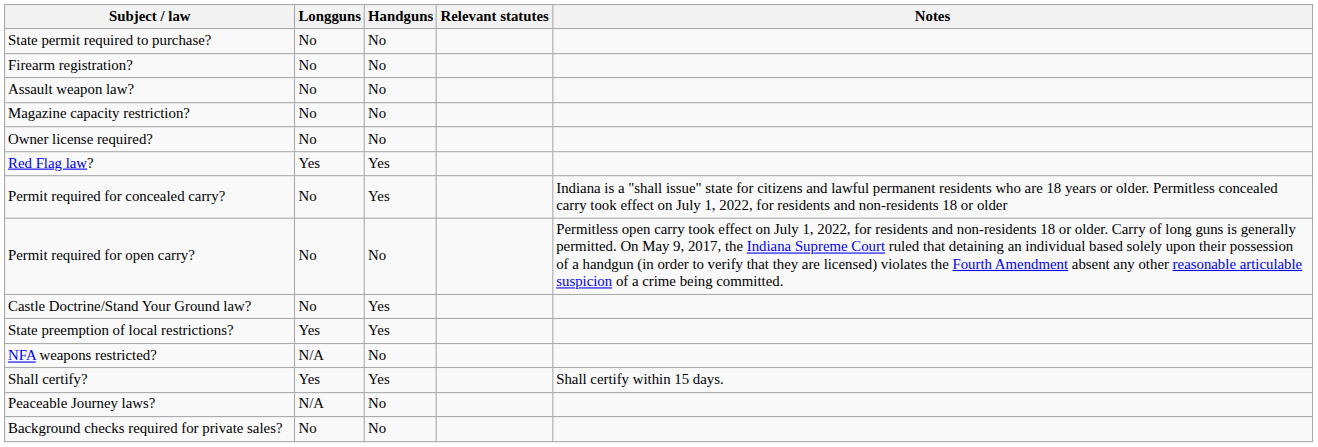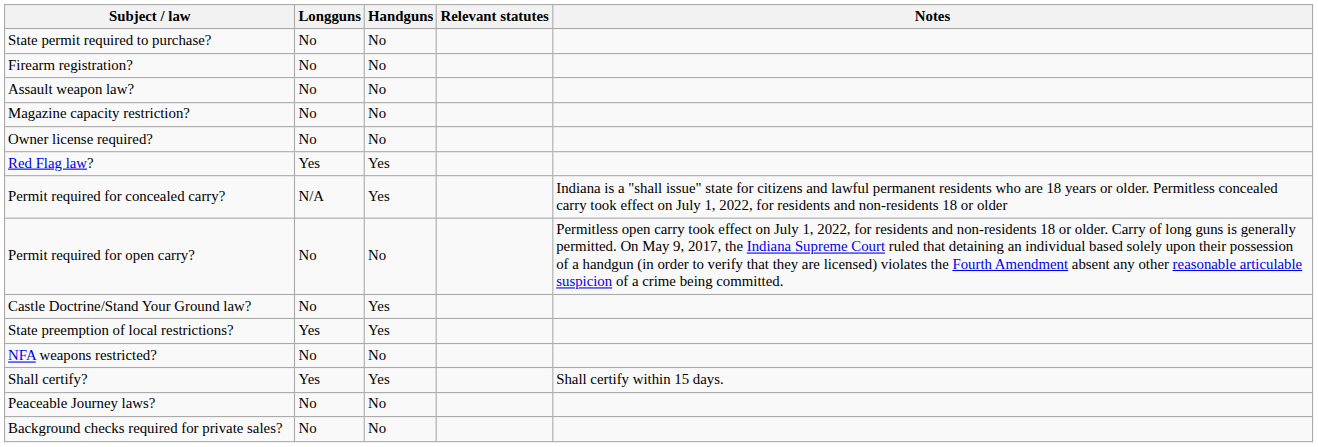 <table class="wikitable" style="font-size:85%; width:95%;">
 <tr>
 <th scope="col" style="width:260px;">Subject / law</th>
 <th scope="col" style="width:50px;">Longguns</th>
 <th scope="col" style="width:50px;">Handguns</th>
 <th scope="col" style="width:100px;">Relevant statutes</th>
 <th>Notes</th>
 </tr>
 <tr>
 <td>State permit required to purchase?</td>
 <td>No</td>
 <td>No</td>
 <td></td>
 <td></td>
 </tr>
 <tr>
 <td>Firearm registration?</td>
 <td>No</td>
 <td>No</td>
 <td></td>
 <td></td>
 </tr>
 <tr>
 <td>Assault weapon law?</td>
 <td>No</td>
 <td>No</td>
 <td></td>
 <td></td>
 </tr>
 <tr>
 <td>Magazine capacity restriction?</td>
 <td>No</td>
 <td>No</td>
 <td></td>
 <td></td>
 </tr>
 <tr>
 <td>Owner license required?</td>
 <td>No</td>
 <td>No</td>
 <td></td>
 <td></td>
 </tr>
 <tr>
 <td><a href='#'>Red Flag law</a>?</td>
 <td>Yes</td>
 <td>Yes</td>
 <td></td>
 <td></td>
 </tr>
 <tr>
 <td>Permit required for concealed carry?</td>
-<td>No</td>
+<td>N/A</td>
 <td>Yes</td>
 <td><br><br></td>
 <td>Indiana is a "shall issue" state for citizens and lawful permanent residents who are 18 years or older. Permitless concealed carry took effect on July 1, 2022, for residents and non-residents 18 or older</td>
 </tr>
 <tr>
 <td>Permit required for open carry?</td>
 <td>No</td>
 <td>No</td>
 <td><br></td>
 <td>Permitless open carry took effect on July 1, 2022, for residents and non-residents 18 or older. Carry of long guns is generally permitted. On May 9, 2017, the <a href='#'>Indiana Supreme Court</a> ruled that detaining an individual based solely upon their possession of a handgun (in order to verify that they are licensed) violates the <a href='#'>Fourth Amendment</a> absent any other <a href='#'>reasonable articulable suspicion</a> of a crime being committed.</td>
 </tr>
 <tr>
 <td>Castle Doctrine/Stand Your Ground law?</td>
 <td>No</td>
 <td>Yes</td>
 <td></td>
 <td></td>
 </tr>
 <tr>
 <td>State preemption of local restrictions?</td>
 <td>Yes</td>
 <td>Yes</td>
 <td></td>
 <td></td>
 </tr>
 <tr>
 <td><a href='#'>NFA</a> weapons restricted?</td>
-<td>N/A</td>
+<td>No</td>
 <td>No</td>
 <td></td>
 <td></td>
 </tr>
 <tr>
 <td>Shall certify?</td>
 <td>Yes</td>
 <td>Yes</td>
 <td></td>
 <td>Shall certify within 15 days.</td>
 </tr>
 <tr>
 <td>Peaceable Journey laws?</td>
-<td>N/A</td>
+<td>No</td>
 <td>No</td>
 <td></td>
 <td></td>
 </tr>
 <tr>
 <td>Background checks required for private sales?</td>
 <td>No</td>
 <td>No</td>
 <td></td>
 <td></td>
 </tr>
 </table>
